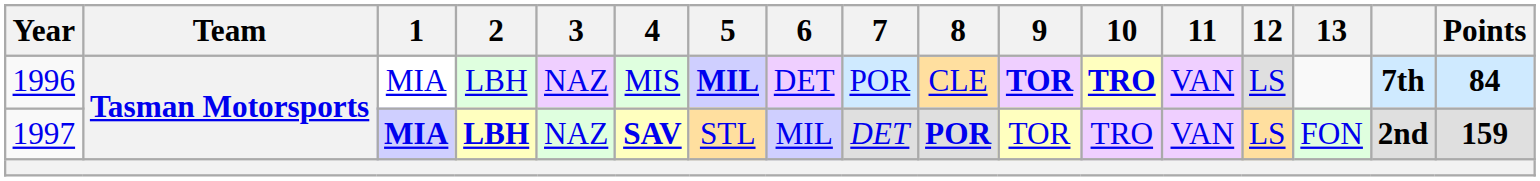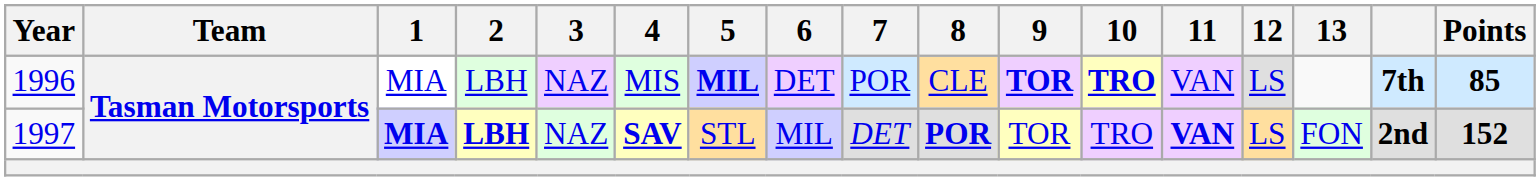 <table class="wikitable" style="text-align:center; font-size:85%">
 <tr>
 <th scope="col">Year</th>
 <th scope="col">Team</th>
 <th scope="col">1</th>
 <th scope="col">2</th>
 <th scope="col">3</th>
 <th scope="col">4</th>
 <th scope="col">5</th>
 <th scope="col">6</th>
 <th scope="col">7</th>
 <th scope="col">8</th>
 <th scope="col">9</th>
 <th scope="col">10</th>
 <th scope="col">11</th>
 <th scope="col">12</th>
 <th scope="col">13</th>
 <th scope="col"></th>
 <th scope="col">Points</th>
 </tr>
 <tr>
 <td><a href='#'>1996</a></td>
 <th rowspan=2 nowrap><a href='#'>Tasman Motorsports</a></th>
 <td style="background:#FFFFFF;"><a href='#'>MIA</a><br></td>
 <td style="background:#DFFFDF;"><a href='#'>LBH</a><br></td>
 <td style="background:#EFCFFF;"><a href='#'>NAZ</a><br></td>
 <td style="background:#DFFFDF;"><a href='#'>MIS</a><br></td>
 <td style="background:#CFCFFF;"><strong><a href='#'>MIL</a><br></strong></td>
 <td style="background:#EFCFFF;"><a href='#'>DET</a><br></td>
 <td style="background:#CFEAFF;"><a href='#'>POR</a><br></td>
 <td style="background:#FFDF9F;"><a href='#'>CLE</a><br></td>
 <td style="background:#EFCFFF;"><strong><a href='#'>TOR</a><br></strong></td>
 <td style="background:#FFFFBF;"><strong><a href='#'>TRO</a></strong><br></td>
 <td style="background:#EFCFFF;"><a href='#'>VAN</a><br></td>
 <td style="background:#DFDFDF;"><a href='#'>LS</a><br></td>
 <td></td>
 <td style="background:#CFEAFF;"><strong>7th</strong></td>
-<td style="background:#CFEAFF;"><strong>84</strong></td>
+<td style="background:#CFEAFF;"><strong>85</strong></td>
 </tr>
 <tr>
 <td><a href='#'>1997</a></td>
 <td style="background:#CFCFFF;"><strong><a href='#'>MIA</a></strong><br></td>
 <td style="background:#FFFFBF;"><strong><a href='#'>LBH</a></strong><br></td>
 <td style="background:#DFFFDF;"><a href='#'>NAZ</a><br></td>
 <td style="background:#FFFFBF;"><strong><a href='#'>SAV</a></strong><br></td>
 <td style="background:#FFDF9F;"><a href='#'>STL</a><br></td>
 <td style="background:#CFCFFF;"><a href='#'>MIL</a><br></td>
 <td style="background:#DFDFDF;"><em><a href='#'>DET</a></em><br></td>
 <td style="background:#DFDFDF;"><strong><a href='#'>POR</a></strong><br></td>
 <td style="background:#FFFFBF;"><a href='#'>TOR</a><br></td>
 <td style="background:#EFCFFF;"><a href='#'>TRO</a><br></td>
-<td style="background:#EFCFFF;"><a href='#'>VAN</a><br></td>
+<td style="background:#EFCFFF;"><strong><a href='#'>VAN</a><br></strong></td>
 <td style="background:#FFDF9F;"><a href='#'>LS</a><br></td>
 <td style="background:#DFFFDF;"><a href='#'>FON</a><br></td>
 <td style="background:#DFDFDF;"><strong>2nd</strong></td>
-<td style="background:#DFDFDF;"><strong>159</strong></td>
+<td style="background:#DFDFDF;"><strong>152</strong></td>
 </tr>
 <tr>
 <th colspan="17"></th>
 </tr>
 </table>
